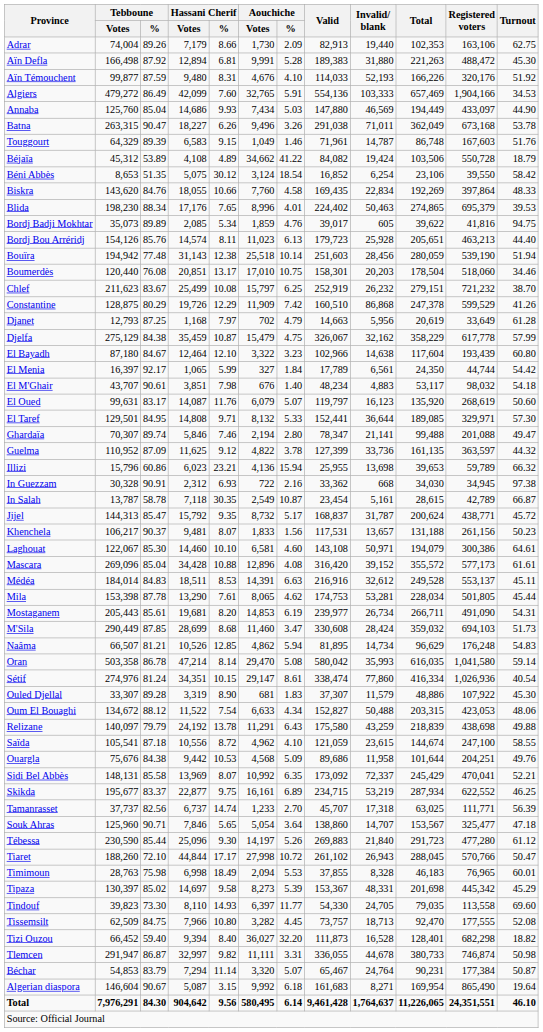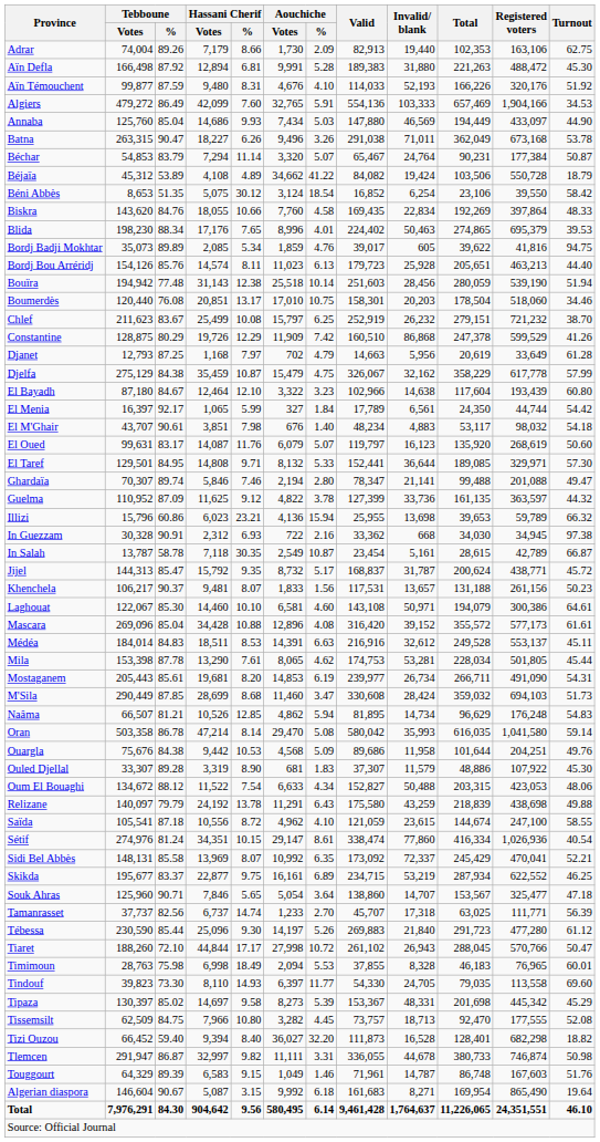 <table class="wikitable sortable" style=text-align:right>
 <tr>
 <th rowspan=2>Province</th>
 <th colspan=2>Tebboune</th>
 <th colspan=2>Hassani Cherif</th>
 <th colspan=2>Aouchiche</th>
 <th rowspan=2>Valid</th>
 <th rowspan=2>Invalid/<br>blank</th>
 <th rowspan=2>Total</th>
 <th rowspan=2>Registered<br>voters</th>
 <th rowspan=2>Turnout</th>
 </tr>
 <tr>
 <th>Votes</th>
 <th>%</th>
 <th>Votes</th>
 <th>%</th>
 <th>Votes</th>
 <th>%</th>
 </tr>
 <tr>
 <td align=left><a href='#'>Adrar</a></td>
 <td>74,004</td>
 <td>89.26</td>
 <td>7,179</td>
 <td>8.66</td>
 <td>1,730</td>
 <td>2.09</td>
 <td>82,913</td>
 <td>19,440</td>
 <td>102,353</td>
 <td>163,106</td>
 <td>62.75</td>
 </tr>
 <tr>
 <td align=left><a href='#'>Aïn Defla</a></td>
 <td>166,498</td>
 <td>87.92</td>
 <td>12,894</td>
 <td>6.81</td>
 <td>9,991</td>
 <td>5.28</td>
 <td>189,383</td>
 <td>31,880</td>
 <td>221,263</td>
 <td>488,472</td>
 <td>45.30</td>
 </tr>
 <tr>
 <td align=left><a href='#'>Aïn Témouchent</a></td>
 <td>99,877</td>
 <td>87.59</td>
 <td>9,480</td>
 <td>8.31</td>
 <td>4,676</td>
 <td>4.10</td>
 <td>114,033</td>
 <td>52,193</td>
 <td>166,226</td>
 <td>320,176</td>
 <td>51.92</td>
 </tr>
 <tr>
 <td align=left><a href='#'>Algiers</a></td>
 <td>479,272</td>
 <td>86.49</td>
 <td>42,099</td>
 <td>7.60</td>
 <td>32,765</td>
 <td>5.91</td>
 <td>554,136</td>
 <td>103,333</td>
 <td>657,469</td>
 <td>1,904,166</td>
 <td>34.53</td>
 </tr>
 <tr>
 <td align=left><a href='#'>Annaba</a></td>
 <td>125,760</td>
 <td>85.04</td>
 <td>14,686</td>
 <td>9.93</td>
 <td>7,434</td>
 <td>5.03</td>
 <td>147,880</td>
 <td>46,569</td>
 <td>194,449</td>
 <td>433,097</td>
 <td>44.90</td>
 </tr>
 <tr>
 <td align=left><a href='#'>Batna</a></td>
 <td>263,315</td>
 <td>90.47</td>
 <td>18,227</td>
 <td>6.26</td>
 <td>9,496</td>
 <td>3.26</td>
 <td>291,038</td>
 <td>71,011</td>
 <td>362,049</td>
 <td>673,168</td>
 <td>53.78</td>
 </tr>
 <tr>
-<td align=left><a href='#'>Touggourt</a></td>
-<td>64,329</td>
-<td>89.39</td>
-<td>6,583</td>
-<td>9.15</td>
-<td>1,049</td>
-<td>1.46</td>
-<td>71,961</td>
-<td>14,787</td>
-<td>86,748</td>
-<td>167,603</td>
-<td>51.76</td>
+<td align=left><a href='#'>Béchar</a></td>
+<td>54,853</td>
+<td>83.79</td>
+<td>7,294</td>
+<td>11.14</td>
+<td>3,320</td>
+<td>5.07</td>
+<td>65,467</td>
+<td>24,764</td>
+<td>90,231</td>
+<td>177,384</td>
+<td>50.87</td>
 </tr>
 <tr>
 <td align=left><a href='#'>Béjaïa</a></td>
 <td>45,312</td>
 <td>53.89</td>
 <td>4,108</td>
 <td>4.89</td>
 <td>34,662</td>
 <td>41.22</td>
 <td>84,082</td>
 <td>19,424</td>
 <td>103,506</td>
 <td>550,728</td>
 <td>18.79</td>
 </tr>
 <tr>
 <td align=left><a href='#'>Béni Abbès</a></td>
 <td>8,653</td>
 <td>51.35</td>
 <td>5,075</td>
 <td>30.12</td>
 <td>3,124</td>
 <td>18.54</td>
 <td>16,852</td>
 <td>6,254</td>
 <td>23,106</td>
 <td>39,550</td>
 <td>58.42</td>
 </tr>
 <tr>
 <td align=left><a href='#'>Biskra</a></td>
 <td>143,620</td>
 <td>84.76</td>
 <td>18,055</td>
 <td>10.66</td>
 <td>7,760</td>
 <td>4.58</td>
 <td>169,435</td>
 <td>22,834</td>
 <td>192,269</td>
 <td>397,864</td>
 <td>48.33</td>
 </tr>
 <tr>
 <td align=left><a href='#'>Blida</a></td>
 <td>198,230</td>
 <td>88.34</td>
 <td>17,176</td>
 <td>7.65</td>
 <td>8,996</td>
 <td>4.01</td>
 <td>224,402</td>
 <td>50,463</td>
 <td>274,865</td>
 <td>695,379</td>
 <td>39.53</td>
 </tr>
 <tr>
 <td align=left><a href='#'>Bordj Badji Mokhtar</a></td>
 <td>35,073</td>
 <td>89.89</td>
 <td>2,085</td>
 <td>5.34</td>
 <td>1,859</td>
 <td>4.76</td>
 <td>39,017</td>
 <td>605</td>
 <td>39,622</td>
 <td>41,816</td>
 <td>94.75</td>
 </tr>
 <tr>
 <td align=left><a href='#'>Bordj Bou Arréridj</a></td>
 <td>154,126</td>
 <td>85.76</td>
 <td>14,574</td>
 <td>8.11</td>
 <td>11,023</td>
 <td>6.13</td>
 <td>179,723</td>
 <td>25,928</td>
 <td>205,651</td>
 <td>463,213</td>
 <td>44.40</td>
 </tr>
 <tr>
 <td align=left><a href='#'>Bouïra</a></td>
 <td>194,942</td>
 <td>77.48</td>
 <td>31,143</td>
 <td>12.38</td>
 <td>25,518</td>
 <td>10.14</td>
 <td>251,603</td>
 <td>28,456</td>
 <td>280,059</td>
 <td>539,190</td>
 <td>51.94</td>
 </tr>
 <tr>
 <td align=left><a href='#'>Boumerdès</a></td>
 <td>120,440</td>
 <td>76.08</td>
 <td>20,851</td>
 <td>13.17</td>
 <td>17,010</td>
 <td>10.75</td>
 <td>158,301</td>
 <td>20,203</td>
 <td>178,504</td>
 <td>518,060</td>
 <td>34.46</td>
 </tr>
 <tr>
 <td align=left><a href='#'>Chlef</a></td>
 <td>211,623</td>
 <td>83.67</td>
 <td>25,499</td>
 <td>10.08</td>
 <td>15,797</td>
 <td>6.25</td>
 <td>252,919</td>
 <td>26,232</td>
 <td>279,151</td>
 <td>721,232</td>
 <td>38.70</td>
 </tr>
 <tr>
 <td align=left><a href='#'>Constantine</a></td>
 <td>128,875</td>
 <td>80.29</td>
 <td>19,726</td>
 <td>12.29</td>
 <td>11,909</td>
 <td>7.42</td>
 <td>160,510</td>
 <td>86,868</td>
 <td>247,378</td>
 <td>599,529</td>
 <td>41.26</td>
 </tr>
 <tr>
 <td align=left><a href='#'>Djanet</a></td>
 <td>12,793</td>
 <td>87.25</td>
 <td>1,168</td>
 <td>7.97</td>
 <td>702</td>
 <td>4.79</td>
 <td>14,663</td>
 <td>5,956</td>
 <td>20,619</td>
 <td>33,649</td>
 <td>61.28</td>
 </tr>
 <tr>
 <td align=left><a href='#'>Djelfa</a></td>
 <td>275,129</td>
 <td>84.38</td>
 <td>35,459</td>
 <td>10.87</td>
 <td>15,479</td>
 <td>4.75</td>
 <td>326,067</td>
 <td>32,162</td>
 <td>358,229</td>
 <td>617,778</td>
 <td>57.99</td>
 </tr>
 <tr>
 <td align=left><a href='#'>El Bayadh</a></td>
 <td>87,180</td>
 <td>84.67</td>
 <td>12,464</td>
 <td>12.10</td>
 <td>3,322</td>
 <td>3.23</td>
 <td>102,966</td>
 <td>14,638</td>
 <td>117,604</td>
 <td>193,439</td>
 <td>60.80</td>
 </tr>
 <tr>
 <td align=left><a href='#'>El Menia</a></td>
 <td>16,397</td>
 <td>92.17</td>
 <td>1,065</td>
 <td>5.99</td>
 <td>327</td>
 <td>1.84</td>
 <td>17,789</td>
 <td>6,561</td>
 <td>24,350</td>
 <td>44,744</td>
 <td>54.42</td>
 </tr>
 <tr>
 <td align=left><a href='#'>El M'Ghair</a></td>
 <td>43,707</td>
 <td>90.61</td>
 <td>3,851</td>
 <td>7.98</td>
 <td>676</td>
 <td>1.40</td>
 <td>48,234</td>
 <td>4,883</td>
 <td>53,117</td>
 <td>98,032</td>
 <td>54.18</td>
 </tr>
 <tr>
 <td align=left><a href='#'>El Oued</a></td>
 <td>99,631</td>
 <td>83.17</td>
 <td>14,087</td>
 <td>11.76</td>
 <td>6,079</td>
 <td>5.07</td>
 <td>119,797</td>
 <td>16,123</td>
 <td>135,920</td>
 <td>268,619</td>
 <td>50.60</td>
 </tr>
 <tr>
 <td align=left><a href='#'>El Taref</a></td>
 <td>129,501</td>
 <td>84.95</td>
 <td>14,808</td>
 <td>9.71</td>
 <td>8,132</td>
 <td>5.33</td>
 <td>152,441</td>
 <td>36,644</td>
 <td>189,085</td>
 <td>329,971</td>
 <td>57.30</td>
 </tr>
 <tr>
 <td align=left><a href='#'>Ghardaïa</a></td>
 <td>70,307</td>
 <td>89.74</td>
 <td>5,846</td>
 <td>7.46</td>
 <td>2,194</td>
 <td>2.80</td>
 <td>78,347</td>
 <td>21,141</td>
 <td>99,488</td>
 <td>201,088</td>
 <td>49.47</td>
 </tr>
 <tr>
 <td align=left><a href='#'>Guelma</a></td>
 <td>110,952</td>
 <td>87.09</td>
 <td>11,625</td>
 <td>9.12</td>
 <td>4,822</td>
 <td>3.78</td>
 <td>127,399</td>
 <td>33,736</td>
 <td>161,135</td>
 <td>363,597</td>
 <td>44.32</td>
 </tr>
 <tr>
 <td align=left><a href='#'>Illizi</a></td>
 <td>15,796</td>
 <td>60.86</td>
 <td>6,023</td>
 <td>23.21</td>
 <td>4,136</td>
 <td>15.94</td>
 <td>25,955</td>
 <td>13,698</td>
 <td>39,653</td>
 <td>59,789</td>
 <td>66.32</td>
 </tr>
 <tr>
 <td align=left><a href='#'>In Guezzam</a></td>
 <td>30,328</td>
 <td>90.91</td>
 <td>2,312</td>
 <td>6.93</td>
 <td>722</td>
 <td>2.16</td>
 <td>33,362</td>
 <td>668</td>
 <td>34,030</td>
 <td>34,945</td>
 <td>97.38</td>
 </tr>
 <tr>
 <td align=left><a href='#'>In Salah</a></td>
 <td>13,787</td>
 <td>58.78</td>
 <td>7,118</td>
 <td>30.35</td>
 <td>2,549</td>
 <td>10.87</td>
 <td>23,454</td>
 <td>5,161</td>
 <td>28,615</td>
 <td>42,789</td>
 <td>66.87</td>
 </tr>
 <tr>
 <td align=left><a href='#'>Jijel</a></td>
 <td>144,313</td>
 <td>85.47</td>
 <td>15,792</td>
 <td>9.35</td>
 <td>8,732</td>
 <td>5.17</td>
 <td>168,837</td>
 <td>31,787</td>
 <td>200,624</td>
 <td>438,771</td>
 <td>45.72</td>
 </tr>
 <tr>
 <td align=left><a href='#'>Khenchela</a></td>
 <td>106,217</td>
 <td>90.37</td>
 <td>9,481</td>
 <td>8.07</td>
 <td>1,833</td>
 <td>1.56</td>
 <td>117,531</td>
 <td>13,657</td>
 <td>131,188</td>
 <td>261,156</td>
 <td>50.23</td>
 </tr>
 <tr>
 <td align=left><a href='#'>Laghouat</a></td>
 <td>122,067</td>
 <td>85.30</td>
 <td>14,460</td>
 <td>10.10</td>
 <td>6,581</td>
 <td>4.60</td>
 <td>143,108</td>
 <td>50,971</td>
 <td>194,079</td>
 <td>300,386</td>
 <td>64.61</td>
 </tr>
 <tr>
 <td align=left><a href='#'>Mascara</a></td>
 <td>269,096</td>
 <td>85.04</td>
 <td>34,428</td>
 <td>10.88</td>
 <td>12,896</td>
 <td>4.08</td>
 <td>316,420</td>
 <td>39,152</td>
 <td>355,572</td>
 <td>577,173</td>
 <td>61.61</td>
 </tr>
 <tr>
 <td align=left><a href='#'>Médéa</a></td>
 <td>184,014</td>
 <td>84.83</td>
 <td>18,511</td>
 <td>8.53</td>
 <td>14,391</td>
 <td>6.63</td>
 <td>216,916</td>
 <td>32,612</td>
 <td>249,528</td>
 <td>553,137</td>
 <td>45.11</td>
 </tr>
 <tr>
 <td align=left><a href='#'>Mila</a></td>
 <td>153,398</td>
 <td>87.78</td>
 <td>13,290</td>
 <td>7.61</td>
 <td>8,065</td>
 <td>4.62</td>
 <td>174,753</td>
 <td>53,281</td>
 <td>228,034</td>
 <td>501,805</td>
 <td>45.44</td>
 </tr>
 <tr>
 <td align=left><a href='#'>Mostaganem</a></td>
 <td>205,443</td>
 <td>85.61</td>
 <td>19,681</td>
 <td>8.20</td>
 <td>14,853</td>
 <td>6.19</td>
 <td>239,977</td>
 <td>26,734</td>
 <td>266,711</td>
 <td>491,090</td>
 <td>54.31</td>
 </tr>
 <tr>
 <td align=left><a href='#'>M'Sila</a></td>
 <td>290,449</td>
 <td>87.85</td>
 <td>28,699</td>
 <td>8.68</td>
 <td>11,460</td>
 <td>3.47</td>
 <td>330,608</td>
 <td>28,424</td>
 <td>359,032</td>
 <td>694,103</td>
 <td>51.73</td>
 </tr>
 <tr>
 <td align=left><a href='#'>Naâma</a></td>
 <td>66,507</td>
 <td>81.21</td>
 <td>10,526</td>
 <td>12.85</td>
 <td>4,862</td>
 <td>5.94</td>
 <td>81,895</td>
 <td>14,734</td>
 <td>96,629</td>
 <td>176,248</td>
 <td>54.83</td>
 </tr>
 <tr>
 <td align=left><a href='#'>Oran</a></td>
 <td>503,358</td>
 <td>86.78</td>
 <td>47,214</td>
 <td>8.14</td>
 <td>29,470</td>
 <td>5.08</td>
 <td>580,042</td>
 <td>35,993</td>
 <td>616,035</td>
 <td>1,041,580</td>
 <td>59.14</td>
 </tr>
 <tr>
-<td align=left><a href='#'>Sétif</a></td>
-<td>274,976</td>
-<td>81.24</td>
-<td>34,351</td>
-<td>10.15</td>
-<td>29,147</td>
-<td>8.61</td>
-<td>338,474</td>
-<td>77,860</td>
-<td>416,334</td>
-<td>1,026,936</td>
-<td>40.54</td>
+<td align=left><a href='#'>Ouargla</a></td>
+<td>75,676</td>
+<td>84.38</td>
+<td>9,442</td>
+<td>10.53</td>
+<td>4,568</td>
+<td>5.09</td>
+<td>89,686</td>
+<td>11,958</td>
+<td>101,644</td>
+<td>204,251</td>
+<td>49.76</td>
 </tr>
 <tr>
 <td align=left><a href='#'>Ouled Djellal</a></td>
 <td>33,307</td>
 <td>89.28</td>
 <td>3,319</td>
 <td>8.90</td>
 <td>681</td>
 <td>1.83</td>
 <td>37,307</td>
 <td>11,579</td>
 <td>48,886</td>
 <td>107,922</td>
 <td>45.30</td>
 </tr>
 <tr>
 <td align=left><a href='#'>Oum El Bouaghi</a></td>
 <td>134,672</td>
 <td>88.12</td>
 <td>11,522</td>
 <td>7.54</td>
 <td>6,633</td>
 <td>4.34</td>
 <td>152,827</td>
 <td>50,488</td>
 <td>203,315</td>
 <td>423,053</td>
 <td>48.06</td>
 </tr>
 <tr>
 <td align=left><a href='#'>Relizane</a></td>
 <td>140,097</td>
 <td>79.79</td>
 <td>24,192</td>
 <td>13.78</td>
 <td>11,291</td>
 <td>6.43</td>
 <td>175,580</td>
 <td>43,259</td>
 <td>218,839</td>
 <td>438,698</td>
 <td>49.88</td>
 </tr>
 <tr>
 <td align=left><a href='#'>Saïda</a></td>
 <td>105,541</td>
 <td>87.18</td>
 <td>10,556</td>
 <td>8.72</td>
 <td>4,962</td>
 <td>4.10</td>
 <td>121,059</td>
 <td>23,615</td>
 <td>144,674</td>
 <td>247,100</td>
 <td>58.55</td>
 </tr>
 <tr>
-<td align=left><a href='#'>Ouargla</a></td>
-<td>75,676</td>
-<td>84.38</td>
-<td>9,442</td>
-<td>10.53</td>
-<td>4,568</td>
-<td>5.09</td>
-<td>89,686</td>
-<td>11,958</td>
-<td>101,644</td>
-<td>204,251</td>
-<td>49.76</td>
+<td align=left><a href='#'>Sétif</a></td>
+<td>274,976</td>
+<td>81.24</td>
+<td>34,351</td>
+<td>10.15</td>
+<td>29,147</td>
+<td>8.61</td>
+<td>338,474</td>
+<td>77,860</td>
+<td>416,334</td>
+<td>1,026,936</td>
+<td>40.54</td>
 </tr>
 <tr>
 <td align=left><a href='#'>Sidi Bel Abbès</a></td>
 <td>148,131</td>
 <td>85.58</td>
 <td>13,969</td>
 <td>8.07</td>
 <td>10,992</td>
 <td>6.35</td>
 <td>173,092</td>
 <td>72,337</td>
 <td>245,429</td>
 <td>470,041</td>
 <td>52.21</td>
 </tr>
 <tr>
 <td align=left><a href='#'>Skikda</a></td>
 <td>195,677</td>
 <td>83.37</td>
 <td>22,877</td>
 <td>9.75</td>
 <td>16,161</td>
 <td>6.89</td>
 <td>234,715</td>
 <td>53,219</td>
 <td>287,934</td>
 <td>622,552</td>
 <td>46.25</td>
 </tr>
 <tr>
+<td align=left><a href='#'>Souk Ahras</a></td>
+<td>125,960</td>
+<td>90.71</td>
+<td>7,846</td>
+<td>5.65</td>
+<td>5,054</td>
+<td>3.64</td>
+<td>138,860</td>
+<td>14,707</td>
+<td>153,567</td>
+<td>325,477</td>
+<td>47.18</td>
+</tr>
+<tr>
 <td align=left><a href='#'>Tamanrasset</a></td>
 <td>37,737</td>
 <td>82.56</td>
 <td>6,737</td>
 <td>14.74</td>
 <td>1,233</td>
 <td>2.70</td>
 <td>45,707</td>
 <td>17,318</td>
 <td>63,025</td>
 <td>111,771</td>
 <td>56.39</td>
-</tr>
-<tr>
-<td align=left><a href='#'>Souk Ahras</a></td>
-<td>125,960</td>
-<td>90.71</td>
-<td>7,846</td>
-<td>5.65</td>
-<td>5,054</td>
-<td>3.64</td>
-<td>138,860</td>
-<td>14,707</td>
-<td>153,567</td>
-<td>325,477</td>
-<td>47.18</td>
 </tr>
 <tr>
 <td align=left><a href='#'>Tébessa</a></td>
 <td>230,590</td>
 <td>85.44</td>
 <td>25,096</td>
 <td>9.30</td>
 <td>14,197</td>
 <td>5.26</td>
 <td>269,883</td>
 <td>21,840</td>
 <td>291,723</td>
 <td>477,280</td>
 <td>61.12</td>
 </tr>
 <tr>
 <td align=left><a href='#'>Tiaret</a></td>
 <td>188,260</td>
 <td>72.10</td>
 <td>44,844</td>
 <td>17.17</td>
 <td>27,998</td>
 <td>10.72</td>
 <td>261,102</td>
 <td>26,943</td>
 <td>288,045</td>
 <td>570,766</td>
 <td>50.47</td>
 </tr>
 <tr>
 <td align=left><a href='#'>Timimoun</a></td>
 <td>28,763</td>
 <td>75.98</td>
 <td>6,998</td>
 <td>18.49</td>
 <td>2,094</td>
 <td>5.53</td>
 <td>37,855</td>
 <td>8,328</td>
 <td>46,183</td>
 <td>76,965</td>
 <td>60.01</td>
 </tr>
 <tr>
+<td align=left><a href='#'>Tindouf</a></td>
+<td>39,823</td>
+<td>73.30</td>
+<td>8,110</td>
+<td>14.93</td>
+<td>6,397</td>
+<td>11.77</td>
+<td>54,330</td>
+<td>24,705</td>
+<td>79,035</td>
+<td>113,558</td>
+<td>69.60</td>
+</tr>
+<tr>
 <td align=left><a href='#'>Tipaza</a></td>
 <td>130,397</td>
 <td>85.02</td>
 <td>14,697</td>
 <td>9.58</td>
 <td>8,273</td>
 <td>5.39</td>
 <td>153,367</td>
 <td>48,331</td>
 <td>201,698</td>
 <td>445,342</td>
 <td>45.29</td>
-</tr>
-<tr>
-<td align=left><a href='#'>Tindouf</a></td>
-<td>39,823</td>
-<td>73.30</td>
-<td>8,110</td>
-<td>14.93</td>
-<td>6,397</td>
-<td>11.77</td>
-<td>54,330</td>
-<td>24,705</td>
-<td>79,035</td>
-<td>113,558</td>
-<td>69.60</td>
 </tr>
 <tr>
 <td align=left><a href='#'>Tissemsilt</a></td>
 <td>62,509</td>
 <td>84.75</td>
 <td>7,966</td>
 <td>10.80</td>
 <td>3,282</td>
 <td>4.45</td>
 <td>73,757</td>
 <td>18,713</td>
 <td>92,470</td>
 <td>177,555</td>
 <td>52.08</td>
 </tr>
 <tr>
 <td align=left><a href='#'>Tizi Ouzou</a></td>
 <td>66,452</td>
 <td>59.40</td>
 <td>9,394</td>
 <td>8.40</td>
 <td>36,027</td>
 <td>32.20</td>
 <td>111,873</td>
 <td>16,528</td>
 <td>128,401</td>
 <td>682,298</td>
 <td>18.82</td>
 </tr>
 <tr>
 <td align=left><a href='#'>Tlemcen</a></td>
 <td>291,947</td>
 <td>86.87</td>
 <td>32,997</td>
 <td>9.82</td>
 <td>11,111</td>
 <td>3.31</td>
 <td>336,055</td>
 <td>44,678</td>
 <td>380,733</td>
 <td>746,874</td>
 <td>50.98</td>
 </tr>
 <tr>
-<td align=left><a href='#'>Béchar</a></td>
-<td>54,853</td>
-<td>83.79</td>
-<td>7,294</td>
-<td>11.14</td>
-<td>3,320</td>
-<td>5.07</td>
-<td>65,467</td>
-<td>24,764</td>
-<td>90,231</td>
-<td>177,384</td>
-<td>50.87</td>
+<td align=left><a href='#'>Touggourt</a></td>
+<td>64,329</td>
+<td>89.39</td>
+<td>6,583</td>
+<td>9.15</td>
+<td>1,049</td>
+<td>1.46</td>
+<td>71,961</td>
+<td>14,787</td>
+<td>86,748</td>
+<td>167,603</td>
+<td>51.76</td>
 </tr>
 <tr>
 <td align=left><a href='#'>Algerian diaspora</a></td>
 <td>146,604</td>
 <td>90.67</td>
 <td>5,087</td>
 <td>3.15</td>
 <td>9,992</td>
 <td>6.18</td>
 <td>161,683</td>
 <td>8,271</td>
 <td>169,954</td>
 <td>865,490</td>
 <td>19.64</td>
 </tr>
 <tr class=sortbottom style=font-weight:bold>
 <td align=left>Total</td>
 <td>7,976,291</td>
 <td>84.30</td>
 <td>904,642</td>
 <td>9.56</td>
 <td>580,495</td>
 <td>6.14</td>
 <td>9,461,428</td>
 <td>1,764,637</td>
 <td>11,226,065</td>
 <td>24,351,551</td>
 <td>46.10</td>
 </tr>
 <tr class=sortbottom>
 <td align=left colspan=12>Source: Official Journal</td>
 </tr>
 </table>
